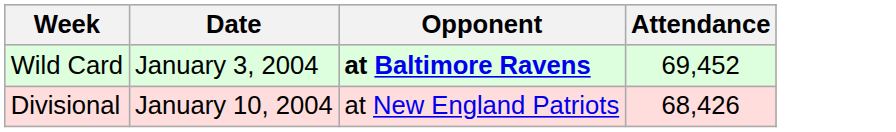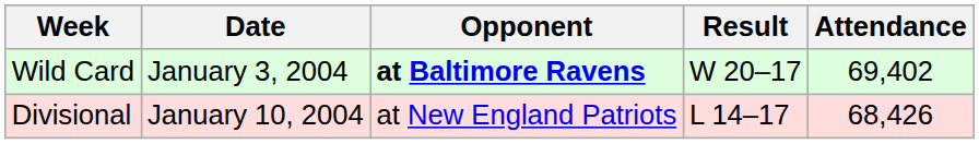 <table class="wikitable">
 <tr>
 <th>Week</th>
 <th>Date</th>
 <th>Opponent</th>
+<th>Result</th>
 <th>Attendance</th>
 </tr>
 <tr style="background:#dfd;">
 <td>Wild Card</td>
 <td>January 3, 2004</td>
 <td><strong>at <a href='#'>Baltimore Ravens</a></strong></td>
-<td style="text-align:center">69,452</td>
+<td>W 20–17</td>
+<td style="text-align:center">69,402</td>
 </tr>
 <tr style="background:#fdd;">
 <td>Divisional</td>
 <td>January 10, 2004</td>
 <td>at <a href='#'>New England Patriots</a></td>
+<td>L 14–17</td>
 <td style="text-align:center">68,426</td>
 </tr>
 </table>
